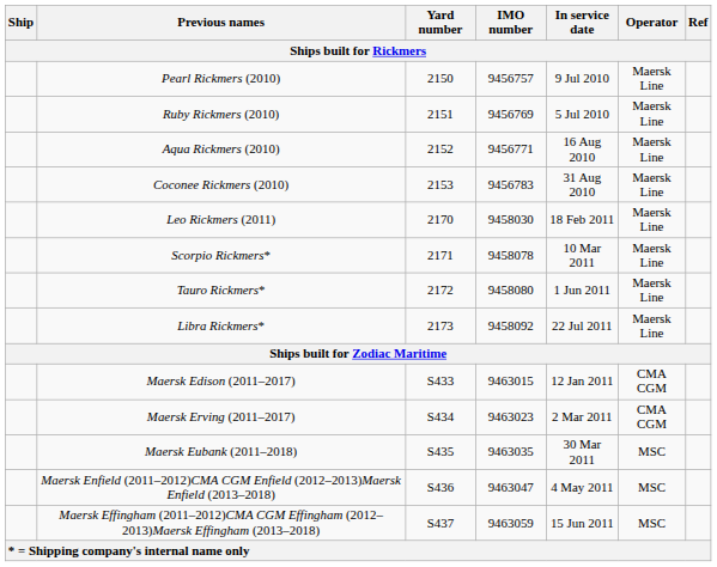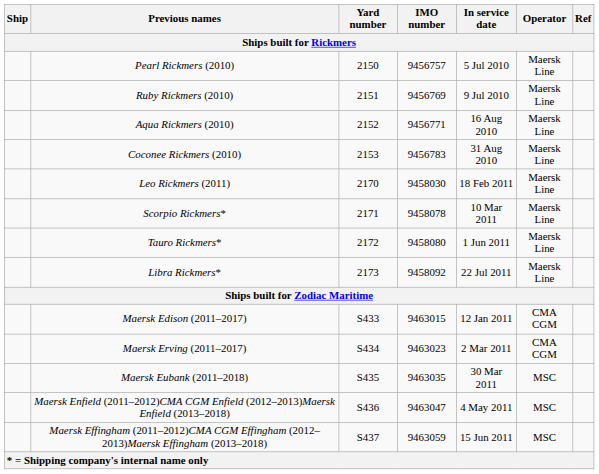 <table class="wikitable" style="text-align:center">
 <tr class="hintergrundfarbe5">
 <th>Ship</th>
 <th>Previous names</th>
 <th>Yard number</th>
 <th>IMO number</th>
 <th>In service date</th>
 <th>Operator</th>
 <th>Ref</th>
 </tr>
 <tr>
 <th colspan="7">Ships built for <a href='#'>Rickmers</a></th>
 </tr>
 <tr>
 <td></td>
 <td><em>Pearl Rickmers</em> (2010)</td>
 <td>2150</td>
 <td>9456757</td>
-<td>9 Jul 2010</td>
+<td>5 Jul 2010</td>
 <td>Maersk Line</td>
 <td></td>
 </tr>
 <tr>
 <td></td>
 <td><em>Ruby Rickmers</em> (2010)</td>
 <td>2151</td>
 <td>9456769</td>
-<td>5 Jul 2010</td>
+<td>9 Jul 2010</td>
 <td>Maersk Line</td>
 <td></td>
 </tr>
 <tr>
 <td></td>
 <td><em>Aqua Rickmers</em> (2010)</td>
 <td>2152</td>
 <td>9456771</td>
 <td>16 Aug 2010</td>
 <td>Maersk Line</td>
 <td></td>
 </tr>
 <tr>
 <td></td>
 <td><em>Coconee Rickmers</em> (2010)</td>
 <td>2153</td>
 <td>9456783</td>
 <td>31 Aug 2010</td>
 <td>Maersk Line</td>
 <td></td>
 </tr>
 <tr>
 <td></td>
 <td><em>Leo Rickmers</em> (2011)</td>
 <td>2170</td>
 <td>9458030</td>
 <td>18 Feb 2011</td>
 <td>Maersk Line</td>
 <td></td>
 </tr>
 <tr>
 <td></td>
 <td><em>Scorpio Rickmers</em>*</td>
 <td>2171</td>
 <td>9458078</td>
 <td>10 Mar 2011</td>
 <td>Maersk Line</td>
 <td></td>
 </tr>
 <tr>
 <td></td>
 <td><em>Tauro Rickmers</em>*</td>
 <td>2172</td>
 <td>9458080</td>
 <td>1 Jun 2011</td>
 <td>Maersk Line</td>
 <td></td>
 </tr>
 <tr>
 <td></td>
 <td><em>Libra Rickmers</em>*</td>
 <td>2173</td>
 <td>9458092</td>
 <td>22 Jul 2011</td>
 <td>Maersk Line</td>
 <td></td>
 </tr>
 <tr>
 <th colspan="7">Ships built for <a href='#'>Zodiac Maritime</a></th>
 </tr>
 <tr>
 <td></td>
 <td><em>Maersk Edison</em> (2011–2017)</td>
 <td>S433</td>
 <td>9463015</td>
 <td>12 Jan 2011</td>
 <td>CMA CGM</td>
 <td></td>
 </tr>
 <tr>
 <td></td>
 <td><em>Maersk Erving</em> (2011–2017)</td>
 <td>S434</td>
 <td>9463023</td>
 <td>2 Mar 2011</td>
 <td>CMA CGM</td>
 <td></td>
 </tr>
 <tr>
 <td></td>
 <td><em>Maersk Eubank</em> (2011–2018)</td>
 <td>S435</td>
 <td>9463035</td>
 <td>30 Mar 2011</td>
 <td>MSC</td>
 <td></td>
 </tr>
 <tr>
 <td></td>
 <td><em>Maersk Enfield</em> (2011–2012)<em>CMA CGM Enfield</em> (2012–2013)<em>Maersk Enfield</em> (2013–2018)</td>
 <td>S436</td>
 <td>9463047</td>
 <td>4 May 2011</td>
 <td>MSC</td>
 <td></td>
 </tr>
 <tr>
 <td></td>
 <td><em>Maersk Effingham</em> (2011–2012)<em>CMA CGM Effingham</em> (2012–2013)<em>Maersk Effingham</em> (2013–2018)</td>
 <td>S437</td>
 <td>9463059</td>
 <td>15 Jun 2011</td>
 <td>MSC</td>
 <td></td>
 </tr>
 <tr>
 <th colspan="7" style="text-align:left">* = Shipping company's internal name only</th>
 </tr>
 </table>
